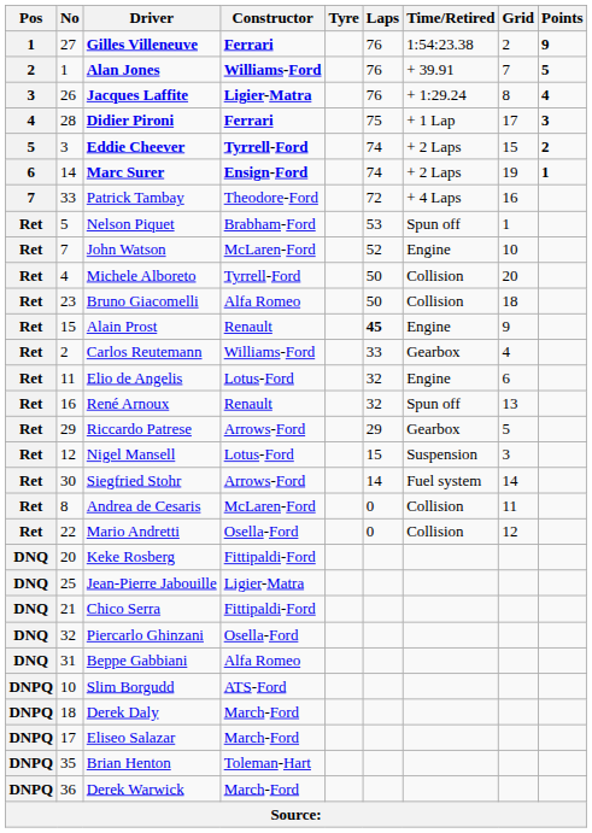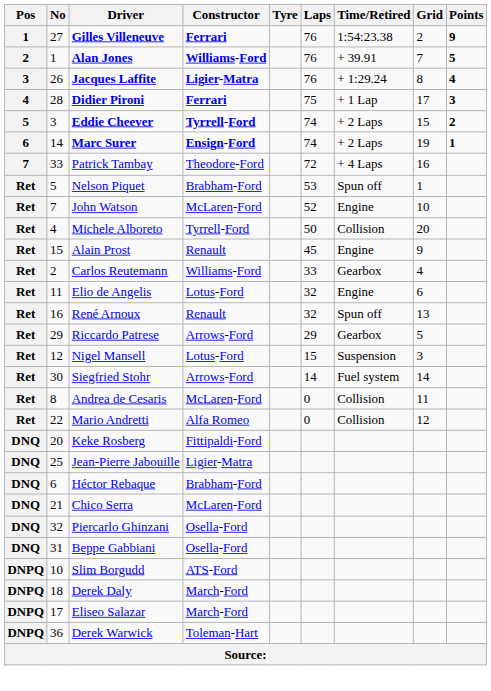 <table class="wikitable" style="font-size: 95%;">
 <tr>
 <th>Pos</th>
 <th>No</th>
 <th>Driver</th>
 <th>Constructor</th>
 <th>Tyre</th>
 <th>Laps</th>
 <th>Time/Retired</th>
 <th>Grid</th>
 <th>Points</th>
 </tr>
 <tr>
 <th>1</th>
 <td>27</td>
 <td> <strong><a href='#'>Gilles Villeneuve</a></strong></td>
 <td><strong><a href='#'>Ferrari</a></strong></td>
 <td></td>
 <td>76</td>
 <td>1:54:23.38</td>
 <td>2</td>
 <td><strong>9</strong></td>
 </tr>
 <tr>
 <th>2</th>
 <td>1</td>
 <td> <strong><a href='#'>Alan Jones</a></strong></td>
 <td><strong><a href='#'>Williams</a>-<a href='#'>Ford</a></strong></td>
 <td></td>
 <td>76</td>
 <td>+ 39.91</td>
 <td>7</td>
 <td><strong>5</strong></td>
 </tr>
 <tr>
 <th>3</th>
 <td>26</td>
 <td> <strong><a href='#'>Jacques Laffite</a></strong></td>
 <td><strong><a href='#'>Ligier</a>-<a href='#'>Matra</a></strong></td>
 <td></td>
 <td>76</td>
 <td>+ 1:29.24</td>
 <td>8</td>
 <td><strong>4</strong></td>
 </tr>
 <tr>
 <th>4</th>
 <td>28</td>
 <td> <strong><a href='#'>Didier Pironi</a></strong></td>
 <td><strong><a href='#'>Ferrari</a></strong></td>
 <td></td>
 <td>75</td>
 <td>+ 1 Lap</td>
 <td>17</td>
 <td><strong>3</strong></td>
 </tr>
 <tr>
 <th>5</th>
 <td>3</td>
 <td> <strong><a href='#'>Eddie Cheever</a></strong></td>
 <td><strong><a href='#'>Tyrrell</a>-<a href='#'>Ford</a></strong></td>
 <td></td>
 <td>74</td>
 <td>+ 2 Laps</td>
 <td>15</td>
 <td><strong>2</strong></td>
 </tr>
 <tr>
 <th>6</th>
 <td>14</td>
 <td> <strong><a href='#'>Marc Surer</a></strong></td>
 <td><strong><a href='#'>Ensign</a>-<a href='#'>Ford</a></strong></td>
 <td></td>
 <td>74</td>
 <td>+ 2 Laps</td>
 <td>19</td>
 <td><strong>1</strong></td>
 </tr>
 <tr>
 <th>7</th>
 <td>33</td>
 <td> <a href='#'>Patrick Tambay</a></td>
 <td><a href='#'>Theodore</a>-<a href='#'>Ford</a></td>
 <td></td>
 <td>72</td>
 <td>+ 4 Laps</td>
 <td>16</td>
 <td> </td>
 </tr>
 <tr>
 <th>Ret</th>
 <td>5</td>
 <td> <a href='#'>Nelson Piquet</a></td>
 <td><a href='#'>Brabham</a>-<a href='#'>Ford</a></td>
 <td></td>
 <td>53</td>
 <td>Spun off</td>
 <td>1</td>
 <td> </td>
 </tr>
 <tr>
 <th>Ret</th>
 <td>7</td>
 <td> <a href='#'>John Watson</a></td>
 <td><a href='#'>McLaren</a>-<a href='#'>Ford</a></td>
 <td></td>
 <td>52</td>
 <td>Engine</td>
 <td>10</td>
 <td> </td>
 </tr>
 <tr>
 <th>Ret</th>
 <td>4</td>
 <td> <a href='#'>Michele Alboreto</a></td>
 <td><a href='#'>Tyrrell</a>-<a href='#'>Ford</a></td>
 <td></td>
 <td>50</td>
 <td>Collision</td>
 <td>20</td>
 <td> </td>
 </tr>
 <tr>
 <th>Ret</th>
-<td>23</td>
-<td> <a href='#'>Bruno Giacomelli</a></td>
-<td><a href='#'>Alfa Romeo</a></td>
-<td></td>
-<td>50</td>
-<td>Collision</td>
-<td>18</td>
-<td> </td>
-</tr>
-<tr>
-<th>Ret</th>
 <td>15</td>
 <td> <a href='#'>Alain Prost</a></td>
 <td><a href='#'>Renault</a></td>
 <td></td>
-<td><strong>45</strong></td>
+<td>45</td>
 <td>Engine</td>
 <td>9</td>
 <td> </td>
 </tr>
 <tr>
 <th>Ret</th>
 <td>2</td>
 <td> <a href='#'>Carlos Reutemann</a></td>
 <td><a href='#'>Williams</a>-<a href='#'>Ford</a></td>
 <td></td>
 <td>33</td>
 <td>Gearbox</td>
 <td>4</td>
 <td> </td>
 </tr>
 <tr>
 <th>Ret</th>
 <td>11</td>
 <td> <a href='#'>Elio de Angelis</a></td>
 <td><a href='#'>Lotus</a>-<a href='#'>Ford</a></td>
 <td></td>
 <td>32</td>
 <td>Engine</td>
 <td>6</td>
 <td> </td>
 </tr>
 <tr>
 <th>Ret</th>
 <td>16</td>
 <td> <a href='#'>René Arnoux</a></td>
 <td><a href='#'>Renault</a></td>
 <td></td>
 <td>32</td>
 <td>Spun off</td>
 <td>13</td>
 <td> </td>
 </tr>
 <tr>
 <th>Ret</th>
 <td>29</td>
 <td> <a href='#'>Riccardo Patrese</a></td>
 <td><a href='#'>Arrows</a>-<a href='#'>Ford</a></td>
 <td></td>
 <td>29</td>
 <td>Gearbox</td>
 <td>5</td>
 <td> </td>
 </tr>
 <tr>
 <th>Ret</th>
 <td>12</td>
 <td> <a href='#'>Nigel Mansell</a></td>
 <td><a href='#'>Lotus</a>-<a href='#'>Ford</a></td>
 <td></td>
 <td>15</td>
 <td>Suspension</td>
 <td>3</td>
 <td> </td>
 </tr>
 <tr>
 <th>Ret</th>
 <td>30</td>
 <td> <a href='#'>Siegfried Stohr</a></td>
 <td><a href='#'>Arrows</a>-<a href='#'>Ford</a></td>
 <td></td>
 <td>14</td>
 <td>Fuel system</td>
 <td>14</td>
 <td> </td>
 </tr>
 <tr>
 <th>Ret</th>
 <td>8</td>
 <td> <a href='#'>Andrea de Cesaris</a></td>
 <td><a href='#'>McLaren</a>-<a href='#'>Ford</a></td>
 <td></td>
 <td>0</td>
 <td>Collision</td>
 <td>11</td>
 <td> </td>
 </tr>
 <tr>
 <th>Ret</th>
 <td>22</td>
 <td> <a href='#'>Mario Andretti</a></td>
-<td><a href='#'>Osella</a>-<a href='#'>Ford</a></td>
+<td><a href='#'>Alfa Romeo</a></td>
 <td></td>
 <td>0</td>
 <td>Collision</td>
 <td>12</td>
 <td> </td>
 </tr>
 <tr>
 <th>DNQ</th>
 <td>20</td>
 <td> <a href='#'>Keke Rosberg</a></td>
 <td><a href='#'>Fittipaldi</a>-<a href='#'>Ford</a></td>
 <td></td>
 <td> </td>
 <td> </td>
 <td> </td>
 <td> </td>
 </tr>
 <tr>
 <th>DNQ</th>
 <td>25</td>
 <td> <a href='#'>Jean-Pierre Jabouille</a></td>
 <td><a href='#'>Ligier</a>-<a href='#'>Matra</a></td>
 <td></td>
 <td> </td>
 <td> </td>
 <td> </td>
 <td> </td>
 </tr>
 <tr>
 <th>DNQ</th>
+<td>6</td>
+<td> <a href='#'>Héctor Rebaque</a></td>
+<td><a href='#'>Brabham</a>-<a href='#'>Ford</a></td>
+<td></td>
+<td> </td>
+<td> </td>
+<td> </td>
+<td> </td>
+</tr>
+<tr>
+<th>DNQ</th>
 <td>21</td>
 <td> <a href='#'>Chico Serra</a></td>
-<td><a href='#'>Fittipaldi</a>-<a href='#'>Ford</a></td>
+<td><a href='#'>McLaren</a>-<a href='#'>Ford</a></td>
 <td></td>
 <td> </td>
 <td> </td>
 <td> </td>
 <td> </td>
 </tr>
 <tr>
 <th>DNQ</th>
 <td>32</td>
 <td> <a href='#'>Piercarlo Ghinzani</a></td>
 <td><a href='#'>Osella</a>-<a href='#'>Ford</a></td>
 <td></td>
 <td> </td>
 <td> </td>
 <td> </td>
 <td> </td>
 </tr>
 <tr>
 <th>DNQ</th>
 <td>31</td>
 <td> <a href='#'>Beppe Gabbiani</a></td>
-<td><a href='#'>Alfa Romeo</a></td>
+<td><a href='#'>Osella</a>-<a href='#'>Ford</a></td>
 <td></td>
 <td> </td>
 <td> </td>
 <td> </td>
 <td> </td>
 </tr>
 <tr>
 <th>DNPQ</th>
 <td>10</td>
 <td> <a href='#'>Slim Borgudd</a></td>
 <td><a href='#'>ATS</a>-<a href='#'>Ford</a></td>
 <td></td>
 <td> </td>
 <td> </td>
 <td> </td>
 <td> </td>
 </tr>
 <tr>
 <th>DNPQ</th>
 <td>18</td>
 <td> <a href='#'>Derek Daly</a></td>
 <td><a href='#'>March</a>-<a href='#'>Ford</a></td>
 <td></td>
 <td> </td>
 <td> </td>
 <td> </td>
 <td> </td>
 </tr>
 <tr>
 <th>DNPQ</th>
 <td>17</td>
 <td> <a href='#'>Eliseo Salazar</a></td>
 <td><a href='#'>March</a>-<a href='#'>Ford</a></td>
 <td></td>
 <td> </td>
 <td> </td>
 <td> </td>
 <td> </td>
 </tr>
 <tr>
 <th>DNPQ</th>
-<td>35</td>
-<td> <a href='#'>Brian Henton</a></td>
-<td><a href='#'>Toleman</a>-<a href='#'>Hart</a></td>
-<td></td>
-<td> </td>
-<td> </td>
-<td> </td>
-<td> </td>
-</tr>
-<tr>
-<th>DNPQ</th>
 <td>36</td>
 <td> <a href='#'>Derek Warwick</a></td>
-<td><a href='#'>March</a>-<a href='#'>Ford</a></td>
+<td><a href='#'>Toleman</a>-<a href='#'>Hart</a></td>
 <td></td>
 <td> </td>
 <td> </td>
 <td> </td>
 <td> </td>
 </tr>
 <tr>
 <th colspan="9" style="text-align: center">Source: </th>
 </tr>
 </table>
